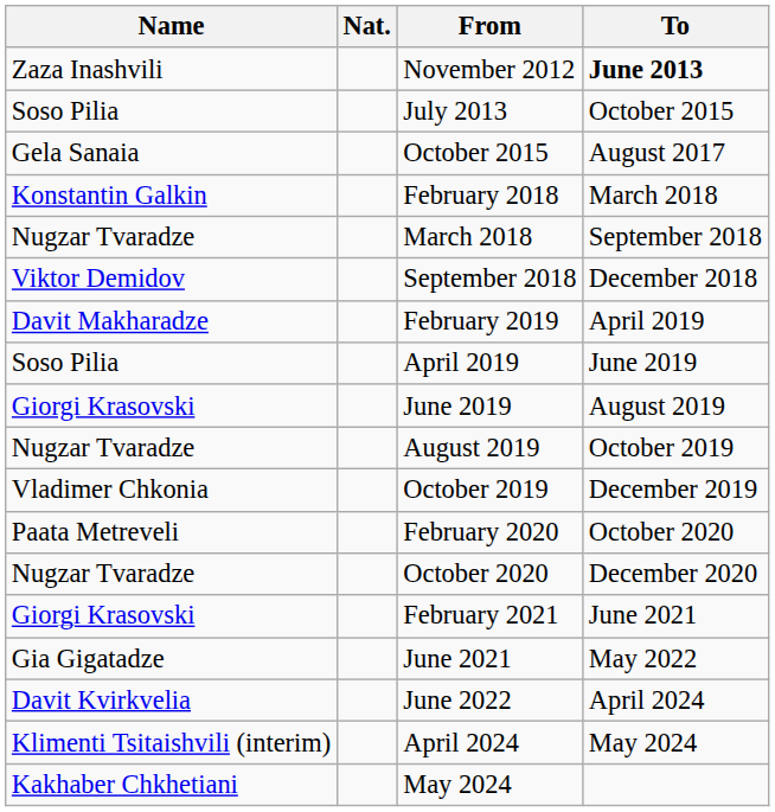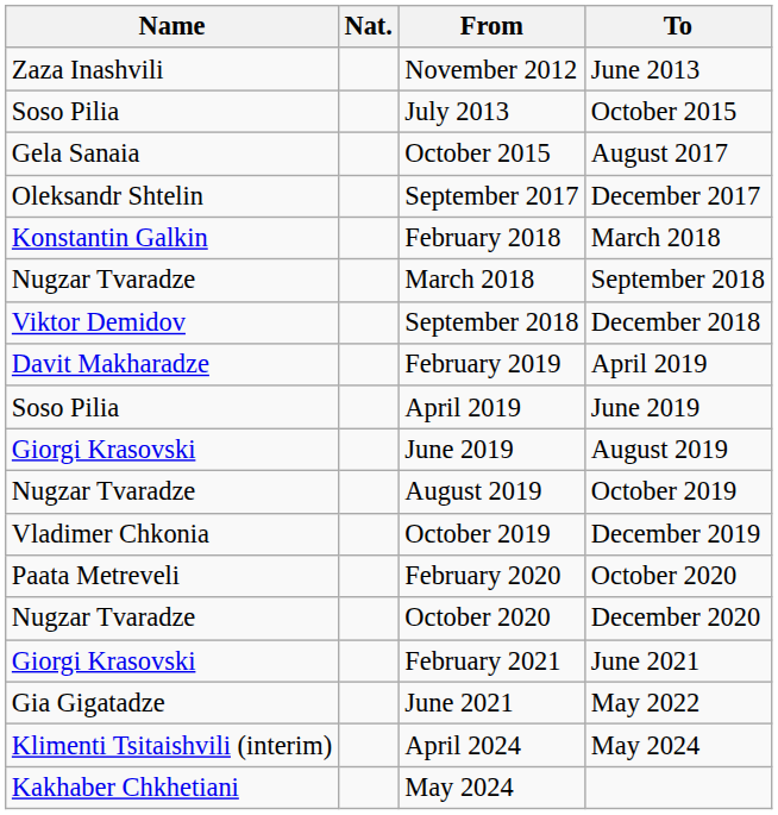 <table class="wikitable sortable" style="text-align: left; font-size: 100%;">
 <tr>
 <th>Name</th>
 <th>Nat.</th>
 <th>From</th>
 <th>To</th>
 </tr>
 <tr>
 <td>Zaza Inashvili</td>
 <td></td>
 <td>November 2012</td>
-<td><strong>June 2013</strong></td>
+<td>June 2013</td>
 </tr>
 <tr>
 <td>Soso Pilia</td>
 <td></td>
 <td>July 2013</td>
 <td>October 2015</td>
 </tr>
 <tr>
 <td>Gela Sanaia</td>
 <td></td>
 <td>October 2015</td>
 <td>August 2017</td>
+</tr>
+<tr>
+<td>Oleksandr Shtelin</td>
+<td></td>
+<td>September 2017</td>
+<td>December 2017</td>
 </tr>
 <tr>
 <td><a href='#'>Konstantin Galkin</a></td>
 <td></td>
 <td>February 2018</td>
 <td>March 2018</td>
 </tr>
 <tr>
 <td>Nugzar Tvaradze</td>
 <td></td>
 <td>March 2018</td>
 <td>September 2018</td>
 </tr>
 <tr>
 <td><a href='#'>Viktor Demidov</a></td>
 <td></td>
 <td>September 2018</td>
 <td>December 2018</td>
 </tr>
 <tr>
 <td><a href='#'>Davit Makharadze</a></td>
 <td></td>
 <td>February 2019</td>
 <td>April 2019</td>
 </tr>
 <tr>
 <td>Soso Pilia</td>
 <td></td>
 <td>April 2019</td>
 <td>June 2019</td>
 </tr>
 <tr>
 <td><a href='#'>Giorgi Krasovski</a></td>
 <td></td>
 <td>June 2019</td>
 <td>August 2019</td>
 </tr>
 <tr>
 <td>Nugzar Tvaradze</td>
 <td></td>
 <td>August 2019</td>
 <td>October 2019</td>
 </tr>
 <tr>
 <td>Vladimer Chkonia</td>
 <td></td>
 <td>October 2019</td>
 <td>December 2019</td>
 </tr>
 <tr>
 <td>Paata Metreveli</td>
 <td></td>
 <td>February 2020</td>
 <td>October 2020</td>
 </tr>
 <tr>
 <td>Nugzar Tvaradze</td>
 <td></td>
 <td>October 2020</td>
 <td>December 2020</td>
 </tr>
 <tr>
 <td><a href='#'>Giorgi Krasovski</a></td>
 <td></td>
 <td>February 2021</td>
 <td>June 2021</td>
 </tr>
 <tr>
 <td>Gia Gigatadze</td>
 <td></td>
 <td>June 2021</td>
 <td>May 2022</td>
 </tr>
 <tr>
-<td><a href='#'>Davit Kvirkvelia</a></td>
-<td></td>
-<td>June 2022</td>
-<td>April 2024</td>
-</tr>
-<tr>
 <td><a href='#'>Klimenti Tsitaishvili</a> (interim)</td>
 <td></td>
 <td>April 2024</td>
 <td>May 2024</td>
 </tr>
 <tr>
 <td><a href='#'>Kakhaber Chkhetiani</a></td>
 <td></td>
 <td>May 2024</td>
 </tr>
 </table>
